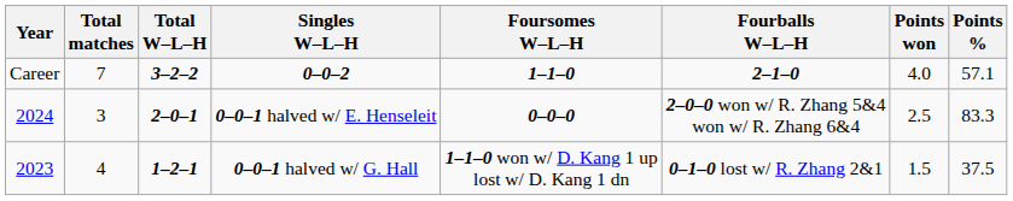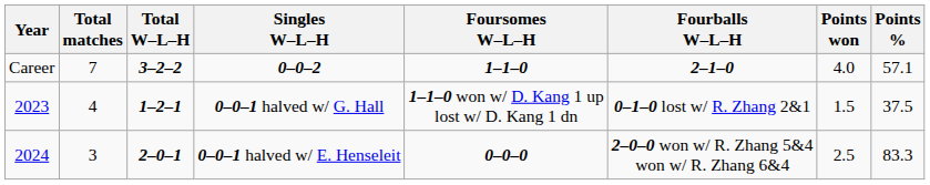 <table class="wikitable"; style="text-align: center; font-size: 95%;">
 <tr>
 <th>Year</th>
 <th>Total<br>matches</th>
 <th>Total<br>W–L–H</th>
 <th>Singles<br>W–L–H</th>
 <th>Foursomes<br>W–L–H</th>
 <th>Fourballs<br>W–L–H</th>
 <th>Points<br>won</th>
 <th>Points<br>%</th>
 </tr>
 <tr>
 <td>Career</td>
 <td>7</td>
 <td><strong><em>3–2–2</em></strong></td>
 <td><strong><em>0–0–2</em></strong></td>
 <td><strong><em>1–1–0</em></strong></td>
 <td><strong><em>2–1–0</em></strong></td>
 <td>4.0</td>
 <td>57.1</td>
 </tr>
 <tr>
+<td><a href='#'>2023</a></td>
+<td>4</td>
+<td><strong><em>1–2–1</em></strong></td>
+<td><strong><em>0–0–1</em></strong> halved w/ <a href='#'>G. Hall</a></td>
+<td><strong><em>1–1–0</em></strong> won w/ <a href='#'>D. Kang</a> 1 up<br>lost w/ D. Kang 1 dn</td>
+<td><strong><em>0–1–0</em></strong> lost w/ <a href='#'>R. Zhang</a> 2&1</td>
+<td>1.5</td>
+<td>37.5</td>
+</tr>
+<tr>
 <td><a href='#'>2024</a></td>
 <td>3</td>
 <td><strong><em>2–0–1</em></strong></td>
 <td><strong><em>0–0–1</em></strong> halved w/ <a href='#'>E. Henseleit</a></td>
 <td><strong><em>0–0–0</em></strong></td>
 <td><strong><em>2–0–0</em></strong> won w/ R. Zhang 5&4<br>won w/ R. Zhang 6&4</td>
 <td>2.5</td>
 <td>83.3</td>
 </tr>
-<tr>
-<td><a href='#'>2023</a></td>
-<td>4</td>
-<td><strong><em>1–2–1</em></strong></td>
-<td><strong><em>0–0–1</em></strong> halved w/ <a href='#'>G. Hall</a></td>
-<td><strong><em>1–1–0</em></strong> won w/ <a href='#'>D. Kang</a> 1 up<br>lost w/ D. Kang 1 dn</td>
-<td><strong><em>0–1–0</em></strong> lost w/ <a href='#'>R. Zhang</a> 2&1</td>
-<td>1.5</td>
-<td>37.5</td>
-</tr>
 </table>
